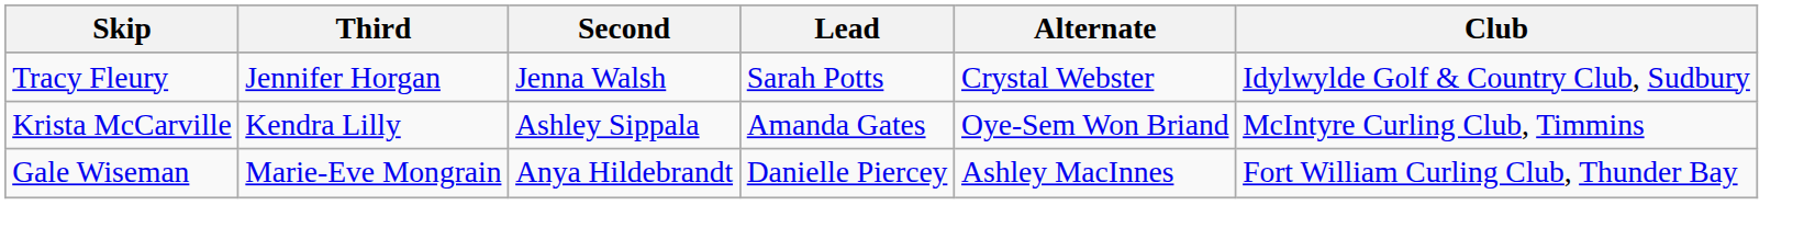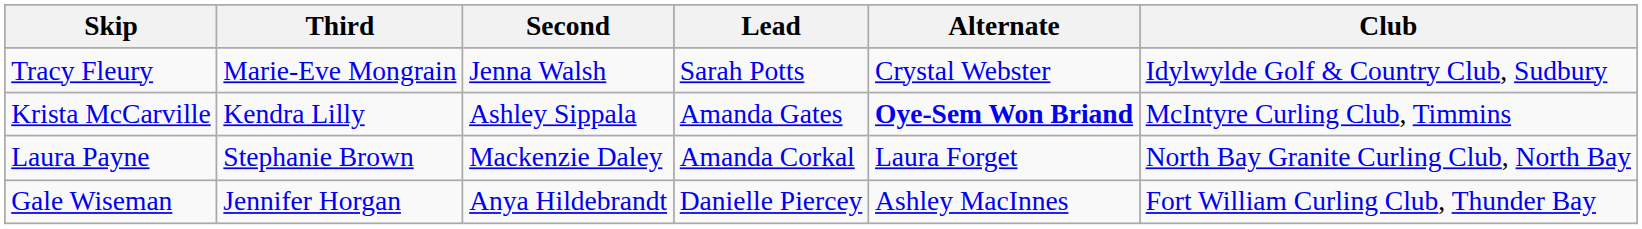 <table class="wikitable">
 <tr>
 <th>Skip</th>
 <th>Third</th>
 <th>Second</th>
 <th>Lead</th>
 <th>Alternate</th>
 <th>Club</th>
 </tr>
 <tr>
 <td><a href='#'>Tracy Fleury</a></td>
-<td><a href='#'>Jennifer Horgan</a></td>
+<td><a href='#'>Marie-Eve Mongrain</a></td>
 <td><a href='#'>Jenna Walsh</a></td>
 <td><a href='#'>Sarah Potts</a></td>
 <td><a href='#'>Crystal Webster</a></td>
 <td><a href='#'>Idylwylde Golf & Country Club</a>, <a href='#'>Sudbury</a></td>
 </tr>
 <tr>
 <td><a href='#'>Krista McCarville</a></td>
 <td><a href='#'>Kendra Lilly</a></td>
 <td><a href='#'>Ashley Sippala</a></td>
 <td><a href='#'>Amanda Gates</a></td>
-<td><a href='#'>Oye-Sem Won Briand</a></td>
+<td><strong><a href='#'>Oye-Sem Won Briand</a></strong></td>
 <td><a href='#'>McIntyre Curling Club</a>, <a href='#'>Timmins</a></td>
 </tr>
 <tr>
+<td><a href='#'>Laura Payne</a></td>
+<td><a href='#'>Stephanie Brown</a></td>
+<td><a href='#'>Mackenzie Daley</a></td>
+<td><a href='#'>Amanda Corkal</a></td>
+<td><a href='#'>Laura Forget</a></td>
+<td><a href='#'>North Bay Granite Curling Club</a>, <a href='#'>North Bay</a></td>
+</tr>
+<tr>
 <td><a href='#'>Gale Wiseman</a></td>
-<td><a href='#'>Marie-Eve Mongrain</a></td>
+<td><a href='#'>Jennifer Horgan</a></td>
 <td><a href='#'>Anya Hildebrandt</a></td>
 <td><a href='#'>Danielle Piercey</a></td>
 <td><a href='#'>Ashley MacInnes</a></td>
 <td><a href='#'>Fort William Curling Club</a>, <a href='#'>Thunder Bay</a></td>
 </tr>
 </table>
